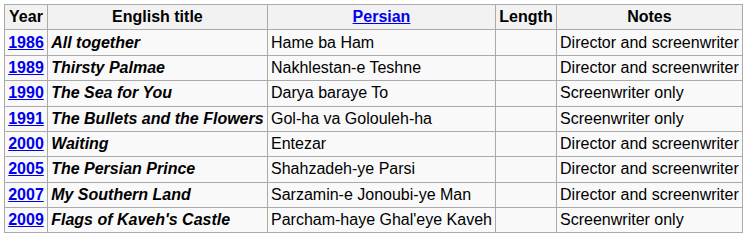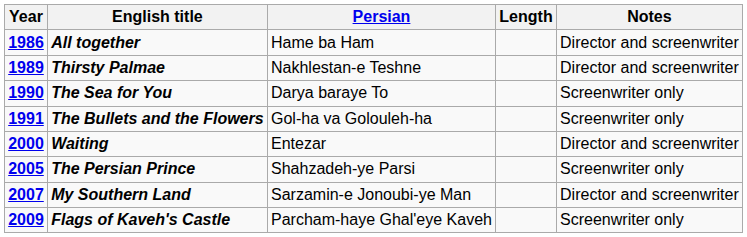 <table class="wikitable" align=center>
 <tr>
 <th>Year</th>
 <th>English title</th>
 <th><a href='#'>Persian</a></th>
 <th>Length</th>
 <th>Notes</th>
 </tr>
 <tr>
 <td><strong><a href='#'>1986</a></strong></td>
 <td><strong><em>All together</em></strong></td>
 <td>Hame ba Ham</td>
 <td></td>
 <td>Director and screenwriter</td>
 </tr>
 <tr>
 <td><strong><a href='#'>1989</a></strong></td>
 <td><strong><em>Thirsty Palmae</em></strong></td>
 <td>Nakhlestan-e Teshne</td>
 <td></td>
 <td>Director and screenwriter</td>
 </tr>
 <tr>
 <td><strong><a href='#'>1990</a></strong></td>
 <td><strong><em>The Sea for You</em></strong></td>
 <td>Darya baraye To</td>
 <td></td>
 <td>Screenwriter only</td>
 </tr>
 <tr>
 <td><strong><a href='#'>1991</a></strong></td>
 <td><strong><em>The Bullets and the Flowers</em></strong></td>
 <td>Gol-ha va Golouleh-ha</td>
 <td></td>
 <td>Screenwriter only</td>
 </tr>
 <tr>
 <td><strong><a href='#'>2000</a></strong></td>
 <td><strong><em>Waiting</em></strong></td>
 <td>Entezar</td>
 <td></td>
 <td>Director and screenwriter</td>
 </tr>
 <tr>
 <td><strong><a href='#'>2005</a></strong></td>
 <td><strong><em>The Persian Prince</em></strong></td>
 <td>Shahzadeh-ye Parsi</td>
 <td></td>
-<td>Director and screenwriter</td>
+<td>Screenwriter only</td>
 </tr>
 <tr>
 <td><strong><a href='#'>2007</a></strong></td>
 <td><strong><em>My Southern Land</em></strong></td>
 <td>Sarzamin-e Jonoubi-ye Man</td>
 <td></td>
 <td>Director and screenwriter</td>
 </tr>
 <tr>
 <td><strong><a href='#'>2009</a></strong></td>
 <td><strong><em>Flags of Kaveh's Castle</em></strong></td>
 <td>Parcham-haye Ghal'eye Kaveh</td>
 <td></td>
 <td>Screenwriter only</td>
 </tr>
 <tr>
 </tr>
 </table>
